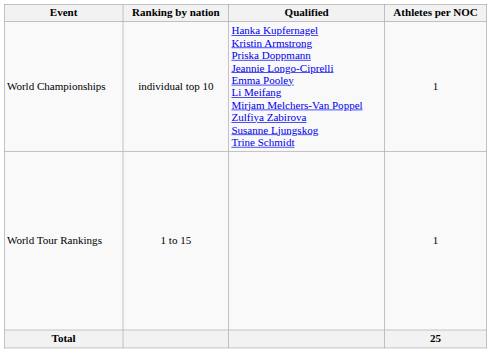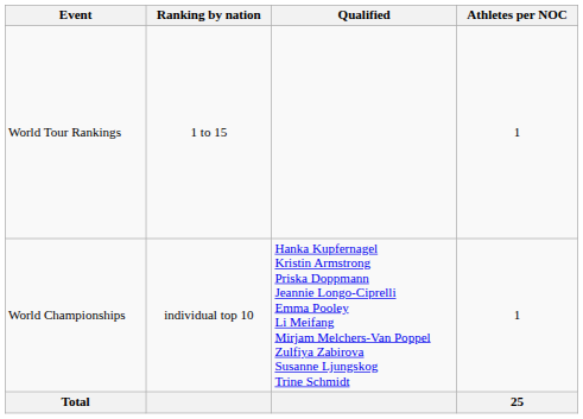 <table class="wikitable" width=700 style="text-align:center">
 <tr>
 <th>Event</th>
 <th>Ranking by nation</th>
 <th>Qualified</th>
 <th>Athletes per NOC</th>
 </tr>
 <tr>
+<td align="left">World Tour Rankings</td>
+<td>1 to 15</td>
+<td align="left"><br><br><br><br><br><br><br><br><br><br><br><br><br><br></td>
+<td>1</td>
+</tr>
+<tr>
 <td align="left">World Championships</td>
 <td>individual top 10</td>
 <td align="left"> <a href='#'>Hanka Kupfernagel</a><br> <a href='#'>Kristin Armstrong</a><br> <a href='#'>Priska Doppmann</a><br> <a href='#'>Jeannie Longo-Ciprelli</a><br> <a href='#'>Emma Pooley</a><br> <a href='#'>Li Meifang</a><br> <a href='#'>Mirjam Melchers-Van Poppel</a><br> <a href='#'>Zulfiya Zabirova</a><br> <a href='#'>Susanne Ljungskog</a><br> <a href='#'>Trine Schmidt</a></td>
-<td>1</td>
-</tr>
-<tr>
-<td align="left">World Tour Rankings</td>
-<td>1 to 15</td>
-<td align="left"><br><br><br><br><br><br><br><br><br><br><br><br><br><br></td>
 <td>1</td>
 </tr>
 <tr>
 <th>Total</th>
 <th></th>
 <th></th>
 <th>25</th>
 </tr>
 </table>
